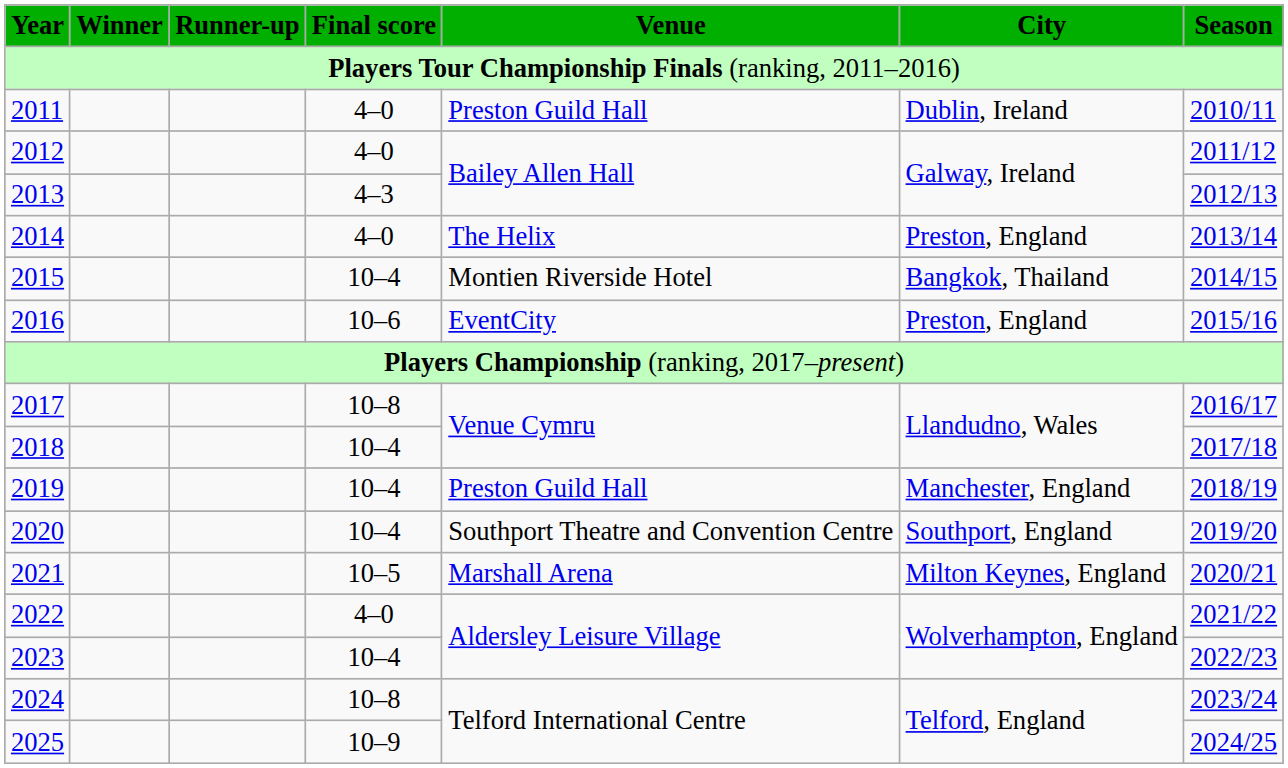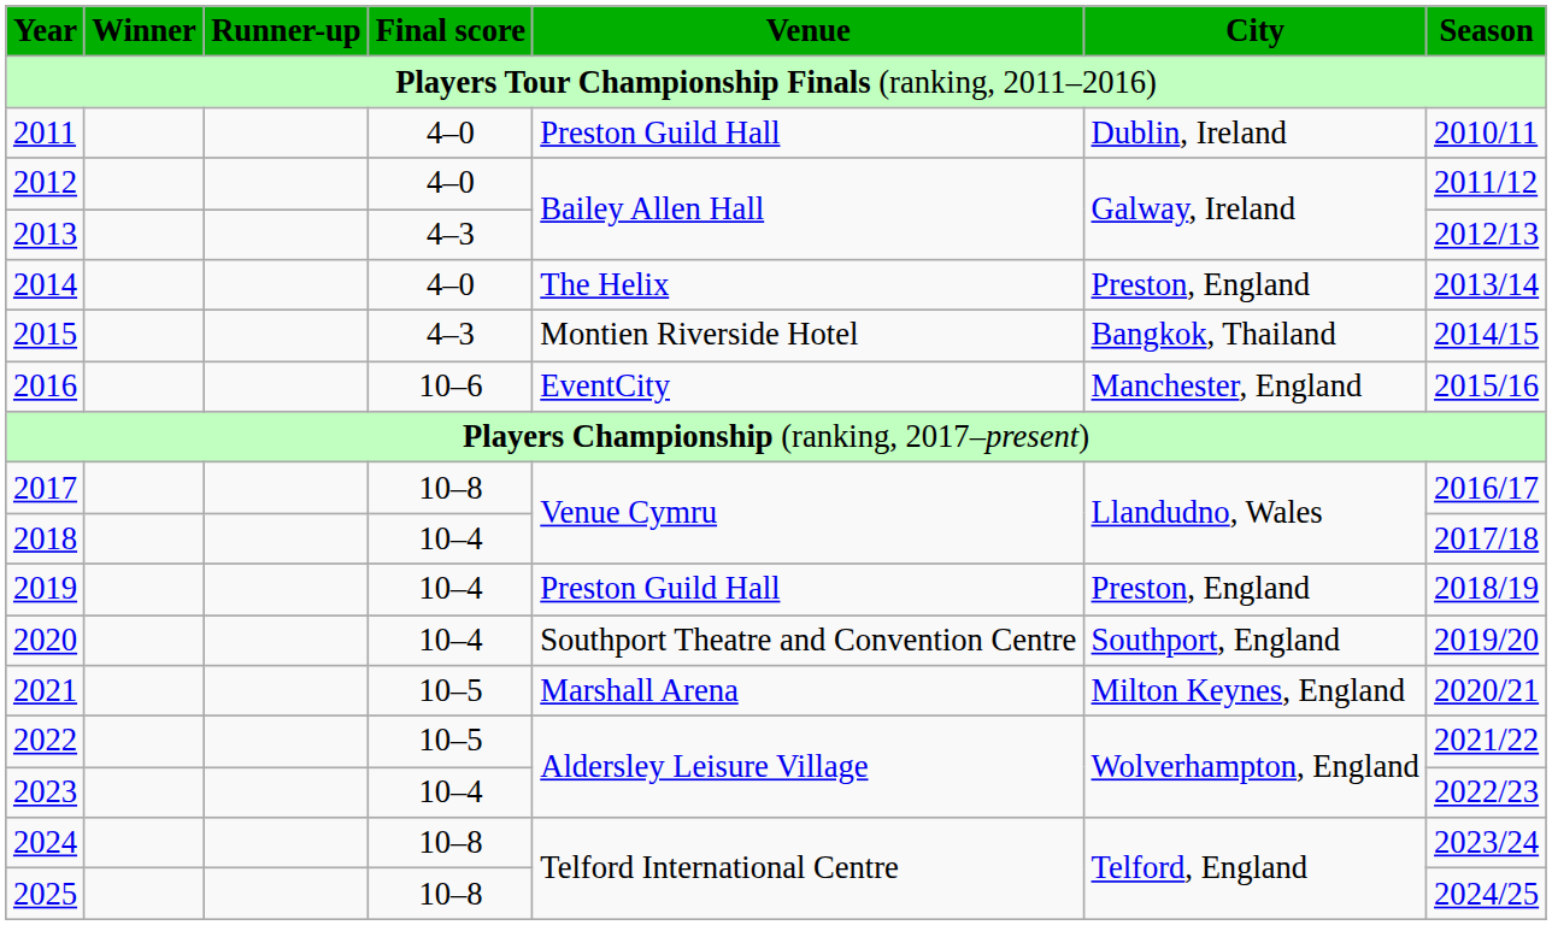 <table class="wikitable">
 <tr>
 <th style="text-align: center; background-color: #00af00">Year</th>
 <th style="text-align: center; background-color: #00af00">Winner</th>
 <th style="text-align: center; background-color: #00af00">Runner-up</th>
 <th style="text-align: center; background-color: #00af00">Final score</th>
 <th style="text-align: center; background-color: #00af00">Venue</th>
 <th style="text-align: center; background-color: #00af00">City</th>
 <th style="text-align: center; background-color: #00af00">Season</th>
 </tr>
 <tr>
 <td colspan=7 style="text-align: center; background-color: #c0ffc0"><strong>Players Tour Championship Finals</strong> (ranking, 2011–2016)</td>
 </tr>
 <tr>
 <td><a href='#'>2011</a></td>
 <td></td>
 <td></td>
 <td style="text-align: center">4–0</td>
 <td><a href='#'>Preston Guild Hall</a></td>
 <td><a href='#'>Dublin</a>, Ireland</td>
 <td><a href='#'>2010/11</a></td>
 </tr>
 <tr>
 <td><a href='#'>2012</a></td>
 <td></td>
 <td></td>
 <td style="text-align: center">4–0</td>
 <td rowspan=2><a href='#'>Bailey Allen Hall</a></td>
 <td rowspan=2><a href='#'>Galway</a>, Ireland</td>
 <td><a href='#'>2011/12</a></td>
 </tr>
 <tr>
 <td><a href='#'>2013</a></td>
 <td></td>
 <td></td>
 <td style="text-align: center">4–3</td>
 <td><a href='#'>2012/13</a></td>
 </tr>
 <tr>
 <td><a href='#'>2014</a></td>
 <td></td>
 <td></td>
 <td style="text-align: center">4–0</td>
 <td><a href='#'>The Helix</a></td>
 <td><a href='#'>Preston</a>, England</td>
 <td><a href='#'>2013/14</a></td>
 </tr>
 <tr>
 <td><a href='#'>2015</a></td>
 <td></td>
 <td></td>
-<td style="text-align: center">10–4</td>
+<td style="text-align: center">4–3</td>
 <td>Montien Riverside Hotel</td>
 <td><a href='#'>Bangkok</a>, Thailand</td>
 <td><a href='#'>2014/15</a></td>
 </tr>
 <tr>
 <td><a href='#'>2016</a></td>
 <td></td>
 <td></td>
 <td style="text-align: center">10–6</td>
 <td><a href='#'>EventCity</a></td>
-<td><a href='#'>Preston</a>, England</td>
+<td><a href='#'>Manchester</a>, England</td>
 <td><a href='#'>2015/16</a></td>
 </tr>
 <tr>
 <td colspan=7 style="text-align: center; background-color: #c0ffc0"><strong>Players Championship</strong> (ranking, 2017–<em>present</em>)</td>
 </tr>
 <tr>
 <td><a href='#'>2017</a></td>
 <td></td>
 <td></td>
 <td style="text-align: center">10–8</td>
 <td rowspan=2><a href='#'>Venue Cymru</a></td>
 <td rowspan=2><a href='#'>Llandudno</a>, Wales</td>
 <td><a href='#'>2016/17</a></td>
 </tr>
 <tr>
 <td><a href='#'>2018</a></td>
 <td></td>
 <td></td>
 <td style="text-align: center">10–4</td>
 <td><a href='#'>2017/18</a></td>
 </tr>
 <tr>
 <td><a href='#'>2019</a></td>
 <td></td>
 <td></td>
 <td style="text-align: center">10–4</td>
 <td><a href='#'>Preston Guild Hall</a></td>
-<td><a href='#'>Manchester</a>, England</td>
+<td><a href='#'>Preston</a>, England</td>
 <td><a href='#'>2018/19</a></td>
 </tr>
 <tr>
 <td><a href='#'>2020</a></td>
 <td></td>
 <td></td>
 <td style="text-align: center">10–4</td>
 <td>Southport Theatre and Convention Centre</td>
 <td><a href='#'>Southport</a>, England</td>
 <td><a href='#'>2019/20</a></td>
 </tr>
 <tr>
 <td><a href='#'>2021</a></td>
 <td></td>
 <td></td>
 <td style="text-align: center">10–5</td>
 <td><a href='#'>Marshall Arena</a></td>
 <td><a href='#'>Milton Keynes</a>, England</td>
 <td><a href='#'>2020/21</a></td>
 </tr>
 <tr>
 <td><a href='#'>2022</a></td>
 <td></td>
 <td></td>
-<td style="text-align: center">4–0</td>
+<td style="text-align: center">10–5</td>
 <td rowspan=2><a href='#'>Aldersley Leisure Village</a></td>
 <td rowspan=2><a href='#'>Wolverhampton</a>, England</td>
 <td><a href='#'>2021/22</a></td>
 </tr>
 <tr>
 <td><a href='#'>2023</a></td>
 <td></td>
 <td></td>
 <td style="text-align: center">10–4</td>
 <td><a href='#'>2022/23</a></td>
 </tr>
 <tr>
 <td><a href='#'>2024</a></td>
 <td></td>
 <td></td>
 <td style="text-align: center">10–8</td>
 <td rowspan=2>Telford International Centre</td>
 <td rowspan=2><a href='#'>Telford</a>, England</td>
 <td><a href='#'>2023/24</a></td>
 </tr>
 <tr>
 <td><a href='#'>2025</a></td>
 <td></td>
 <td></td>
-<td style="text-align: center">10–9</td>
+<td style="text-align: center">10–8</td>
 <td><a href='#'>2024/25</a></td>
 </tr>
 <tr>
 </tr>
 </table>
